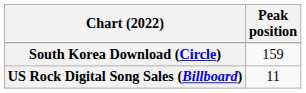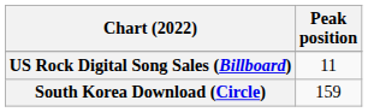 <table class="wikitable sortable plainrowheaders" style="text-align:center">
 <tr>
 <th scope="col">Chart (2022)</th>
 <th scope="col">Peak<br>position</th>
 </tr>
 <tr>
 </tr>
 <tr>
+<th scope="row">US Rock Digital Song Sales (<em><a href='#'>Billboard</a></em>)</th>
+<td>11</td>
+</tr>
+<tr>
 <th scope="row">South Korea Download (<a href='#'>Circle</a>)</th>
 <td>159</td>
 </tr>
-<tr>
-<th scope="row">US Rock Digital Song Sales (<em><a href='#'>Billboard</a></em>)</th>
-<td>11</td>
-</tr>
 </table>
